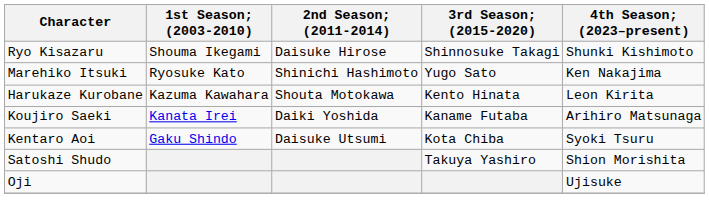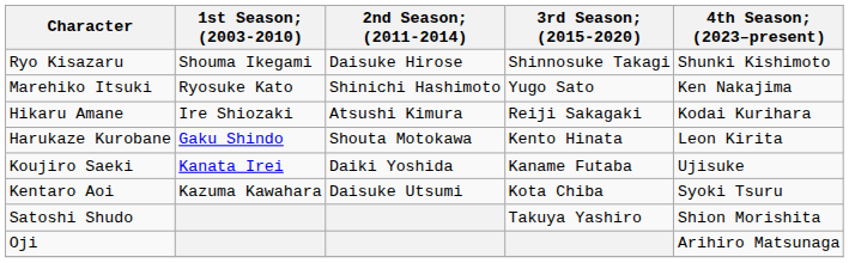 <table class="wikitable">
 <tr>
 <th>Character</th>
 <th>1st Season;<br>(2003-2010)</th>
 <th>2nd Season;<br>(2011-2014)</th>
 <th>3rd Season;<br>(2015-2020)</th>
 <th>4th Season;<br>(2023–present)</th>
 </tr>
 <tr>
 <td>Ryo Kisazaru</td>
 <td>Shouma Ikegami</td>
 <td>Daisuke Hirose</td>
 <td>Shinnosuke Takagi</td>
 <td>Shunki Kishimoto</td>
 </tr>
 <tr>
 <td>Marehiko Itsuki</td>
 <td>Ryosuke Kato</td>
 <td>Shinichi Hashimoto</td>
 <td>Yugo Sato</td>
 <td>Ken Nakajima</td>
 </tr>
 <tr>
+<td>Hikaru Amane</td>
+<td>Ire Shiozaki</td>
+<td>Atsushi Kimura</td>
+<td>Reiji Sakagaki</td>
+<td>Kodai Kurihara</td>
+</tr>
+<tr>
 <td>Harukaze Kurobane</td>
-<td>Kazuma Kawahara</td>
+<td><a href='#'>Gaku Shindo</a></td>
 <td>Shouta Motokawa</td>
 <td>Kento Hinata</td>
 <td>Leon Kirita</td>
 </tr>
 <tr>
 <td>Koujiro Saeki</td>
 <td><a href='#'>Kanata Irei</a></td>
 <td>Daiki Yoshida</td>
 <td>Kaname Futaba</td>
-<td>Arihiro Matsunaga</td>
+<td>Ujisuke</td>
 </tr>
 <tr>
 <td>Kentaro Aoi</td>
-<td><a href='#'>Gaku Shindo</a></td>
+<td>Kazuma Kawahara</td>
 <td>Daisuke Utsumi</td>
 <td>Kota Chiba</td>
 <td>Syoki Tsuru</td>
 </tr>
 <tr>
 <td>Satoshi Shudo</td>
 <th scope="row"></th>
 <th scope="row"></th>
 <td>Takuya Yashiro</td>
 <td>Shion Morishita</td>
 </tr>
 <tr>
 <td>Oji</td>
 <th scope="row"></th>
 <th scope="row"></th>
 <th scope="row"></th>
-<td>Ujisuke</td>
+<td>Arihiro Matsunaga</td>
 </tr>
 <tr>
 </tr>
 </table>
